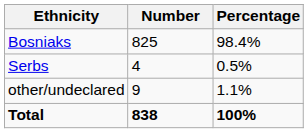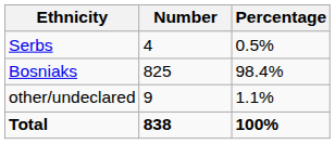 <table class="wikitable">
 <tr>
 <th width="100px">Ethnicity</th>
 <th width="80px">Number</th>
 <th width="80px">Percentage</th>
 </tr>
 <tr>
+<td><a href='#'>Serbs</a></td>
+<td>4</td>
+<td>0.5%</td>
+</tr>
+<tr>
 <td><a href='#'>Bosniaks</a></td>
 <td>825</td>
 <td>98.4%</td>
-</tr>
-<tr>
-<td><a href='#'>Serbs</a></td>
-<td>4</td>
-<td>0.5%</td>
 </tr>
 <tr>
 <td>other/undeclared</td>
 <td>9</td>
 <td>1.1%</td>
 </tr>
 <tr>
 <td><strong>Total</strong></td>
 <td><strong>838</strong></td>
 <td><strong>100%</strong></td>
 </tr>
 </table>
